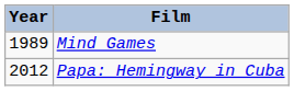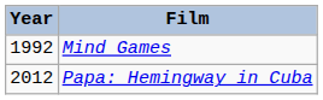 <table class="wikitable" style="font-size:95%;">
 <tr>
 <th style="background:#B0C4DE;">Year</th>
 <th style="background:#B0C4DE;">Film</th>
 </tr>
 <tr>
-<td>1989</td>
+<td>1992</td>
 <td><em><a href='#'>Mind Games</a></em></td>
 </tr>
 <tr>
 <td>2012</td>
 <td><em><a href='#'>Papa: Hemingway in Cuba</a></em></td>
 </tr>
 </table>
